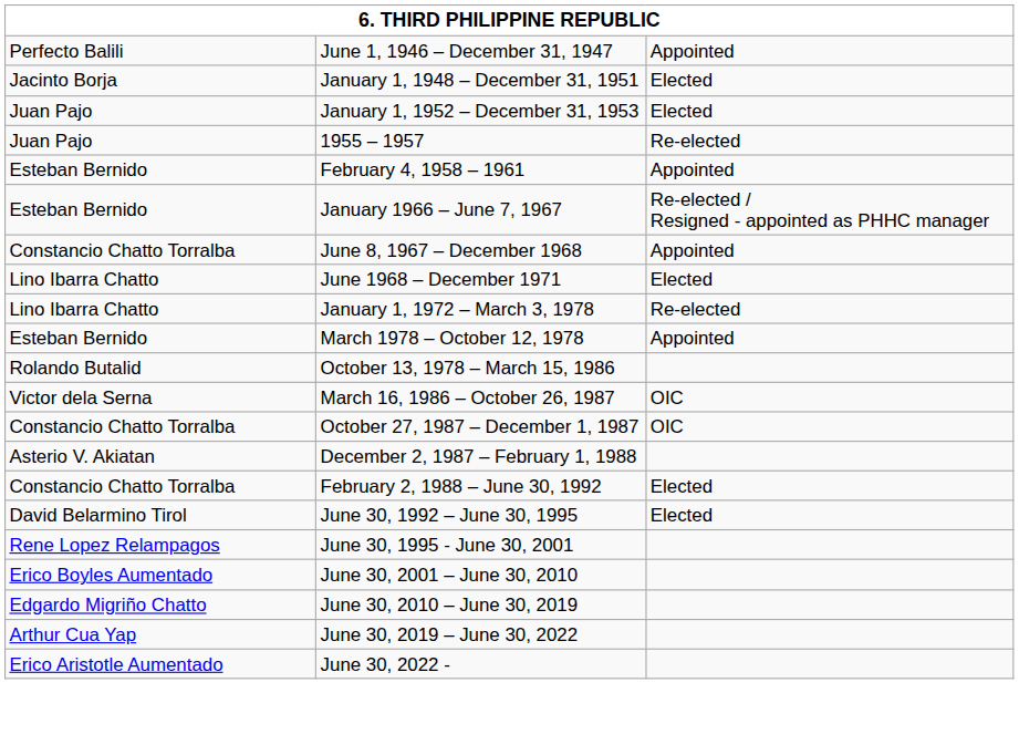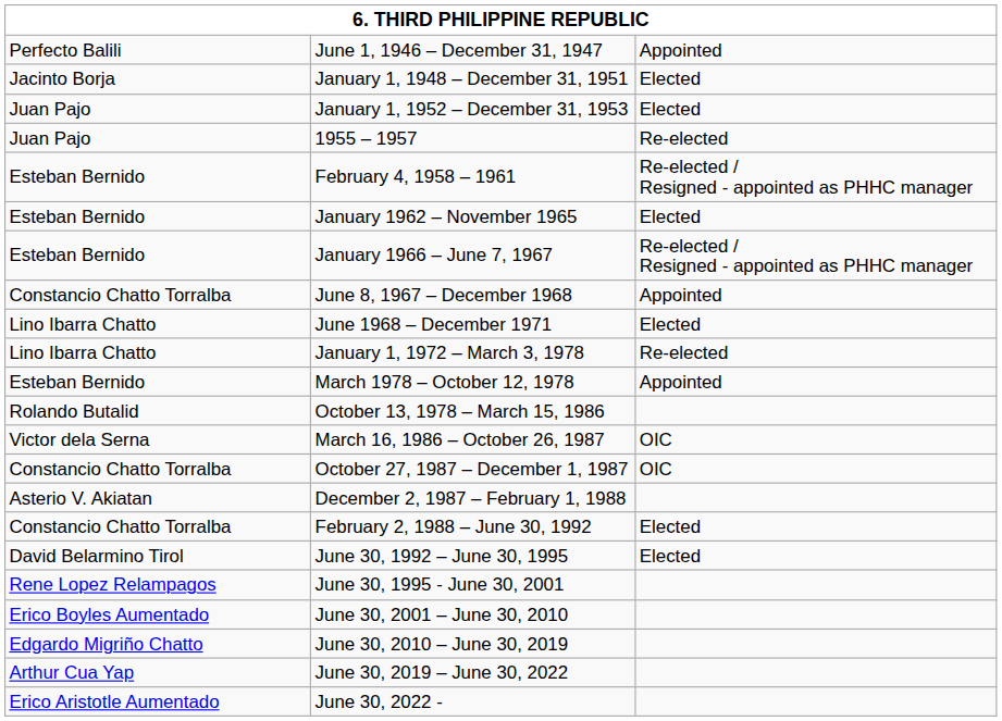 <table class="wikitable collapsible collapsed" style="vertical-align:top;text-align:left;font-size:95%;">
 <tr>
 <th style="background-color:white;font-size:105%;width:51em;" colspan=3>6. THIRD PHILIPPINE REPUBLIC</th>
 </tr>
 <tr>
 <td style="width:16em;">Perfecto Balili</td>
 <td style="width:17em;">June 1, 1946 – December 31, 1947</td>
 <td style="width:19em;">Appointed</td>
 </tr>
 <tr>
 <td>Jacinto Borja</td>
 <td>January 1, 1948 – December 31, 1951</td>
 <td>Elected</td>
 </tr>
 <tr>
 <td>Juan Pajo</td>
 <td>January 1, 1952 – December 31, 1953</td>
 <td>Elected</td>
 </tr>
 <tr>
 <td>Juan Pajo</td>
 <td>1955 – 1957</td>
 <td>Re-elected</td>
 </tr>
 <tr>
 <td>Esteban Bernido</td>
 <td>February 4, 1958 – 1961</td>
-<td>Appointed</td>
+<td>Re-elected / <br>Resigned - appointed as PHHC manager</td>
+</tr>
+<tr>
+<td>Esteban Bernido</td>
+<td>January 1962 – November 1965</td>
+<td>Elected</td>
 </tr>
 <tr>
 <td>Esteban Bernido</td>
 <td>January 1966 – June 7, 1967</td>
 <td>Re-elected / <br>Resigned - appointed as PHHC manager</td>
 </tr>
 <tr>
 <td>Constancio Chatto Torralba</td>
 <td>June 8, 1967 – December 1968</td>
 <td>Appointed</td>
 </tr>
 <tr>
 <td>Lino Ibarra Chatto</td>
 <td>June 1968 – December 1971</td>
 <td>Elected</td>
 </tr>
 <tr>
 <td>Lino Ibarra Chatto</td>
 <td>January 1, 1972 – March 3, 1978</td>
 <td>Re-elected</td>
 </tr>
 <tr>
 <td>Esteban Bernido</td>
 <td>March 1978 – October 12, 1978</td>
 <td>Appointed</td>
 </tr>
 <tr>
 <td>Rolando Butalid</td>
 <td>October 13, 1978 – March 15, 1986</td>
 <td></td>
 </tr>
 <tr>
 <td>Victor dela Serna</td>
 <td>March 16, 1986 – October 26, 1987</td>
 <td>OIC</td>
 </tr>
 <tr>
 <td>Constancio Chatto Torralba</td>
 <td>October 27, 1987 – December 1, 1987</td>
 <td>OIC</td>
 </tr>
 <tr>
 <td>Asterio V. Akiatan</td>
 <td>December 2, 1987 – February 1, 1988</td>
 <td></td>
 </tr>
 <tr>
 <td>Constancio Chatto Torralba</td>
 <td>February 2, 1988 – June 30, 1992</td>
 <td>Elected</td>
 </tr>
 <tr>
 <td>David Belarmino Tirol</td>
 <td>June 30, 1992 – June 30, 1995</td>
 <td>Elected</td>
 </tr>
 <tr>
 <td><a href='#'>Rene Lopez Relampagos</a></td>
 <td>June 30, 1995 - June 30, 2001</td>
 <td></td>
 </tr>
 <tr>
 <td><a href='#'>Erico Boyles Aumentado</a></td>
 <td>June 30, 2001 – June 30, 2010</td>
 <td></td>
 </tr>
 <tr>
 <td><a href='#'>Edgardo Migriño Chatto</a></td>
 <td>June 30, 2010 – June 30, 2019</td>
 <td></td>
 </tr>
 <tr>
 <td><a href='#'>Arthur Cua Yap</a></td>
 <td>June 30, 2019 – June 30, 2022</td>
 <td></td>
 </tr>
 <tr>
 <td><a href='#'>Erico Aristotle Aumentado</a></td>
 <td>June 30, 2022 -</td>
 <td></td>
 </tr>
 </table>
